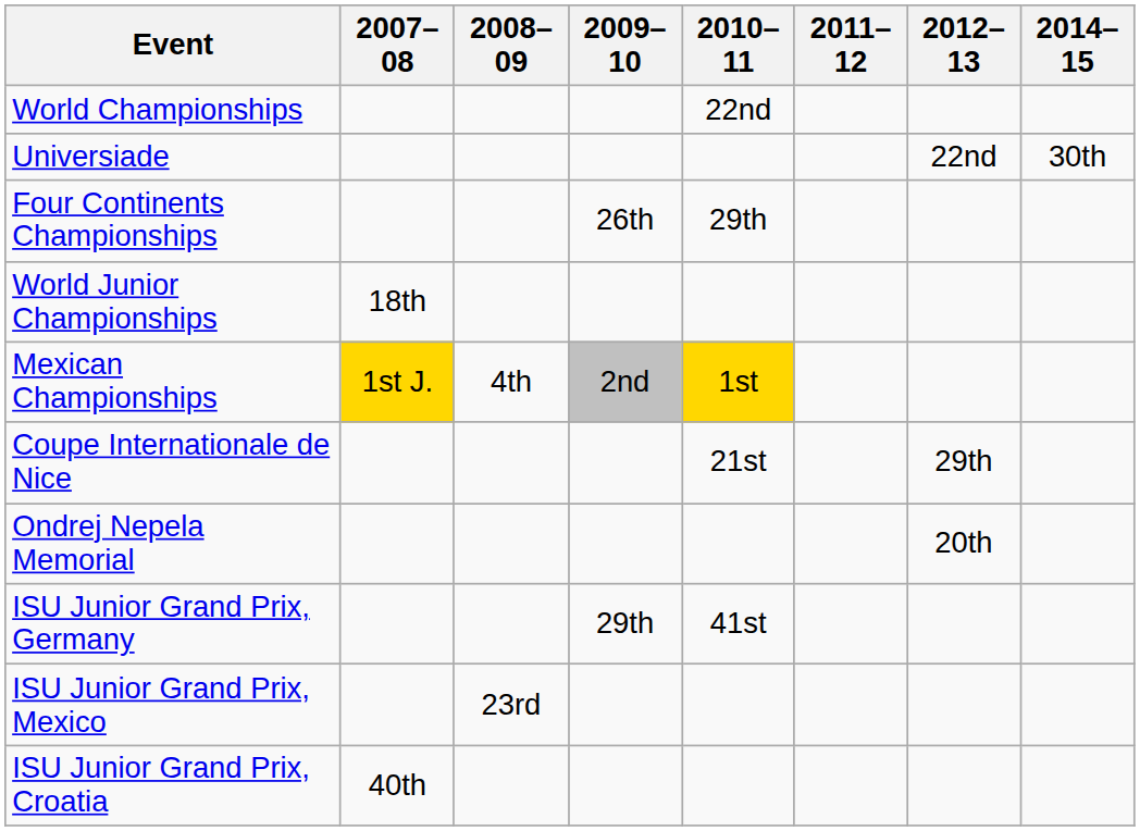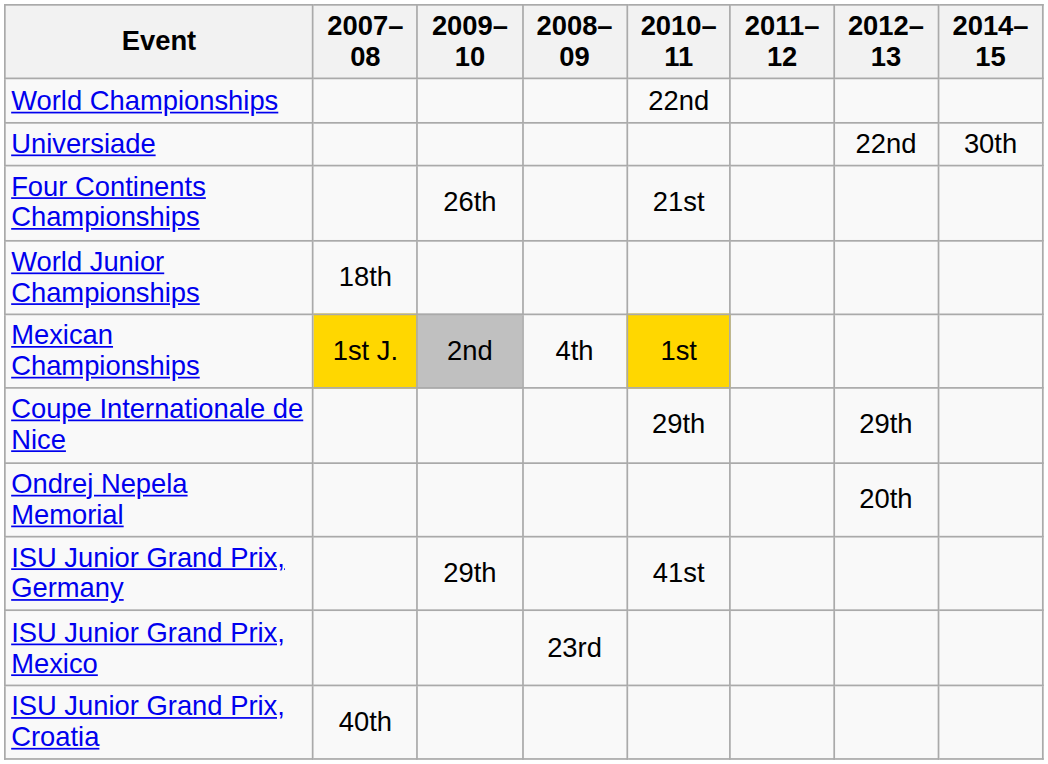 <table class="wikitable">
 <tr>
 <th>Event</th>
 <th>2007–08</th>
+<th>2009–10</th>
 <th>2008–09</th>
-<th>2009–10</th>
 <th>2010–11</th>
 <th>2011–12</th>
 <th>2012–13</th>
 <th>2014–15</th>
 </tr>
 <tr>
 <td><a href='#'>World Championships</a></td>
 <td></td>
 <td></td>
 <td></td>
 <td align="center">22nd</td>
 <td></td>
 <td></td>
 <td></td>
 </tr>
 <tr>
 <td><a href='#'>Universiade</a></td>
 <td></td>
 <td></td>
 <td></td>
 <td></td>
 <td></td>
 <td align="center">22nd</td>
 <td align="center">30th</td>
 </tr>
 <tr>
 <td><a href='#'>Four Continents Championships</a></td>
 <td></td>
+<td align="center">26th</td>
 <td></td>
-<td align="center">26th</td>
-<td align="center">29th</td>
+<td align="center">21st</td>
 <td></td>
 <td></td>
 <td></td>
 </tr>
 <tr>
 <td><a href='#'>World Junior Championships</a></td>
 <td align="center">18th</td>
 <td></td>
 <td></td>
 <td></td>
 <td></td>
 <td></td>
 <td></td>
 </tr>
 <tr>
 <td><a href='#'>Mexican Championships</a></td>
 <td align="center" bgcolor="gold">1st J.</td>
+<td align="center" bgcolor="silver">2nd</td>
 <td align="center">4th</td>
-<td align="center" bgcolor="silver">2nd</td>
 <td align="center" bgcolor="gold">1st</td>
 <td></td>
 <td></td>
 <td></td>
 </tr>
 <tr>
 <td><a href='#'>Coupe Internationale de Nice</a></td>
 <td></td>
 <td></td>
 <td></td>
-<td align="center">21st</td>
+<td align="center">29th</td>
 <td></td>
 <td align="center">29th</td>
 <td></td>
 </tr>
 <tr>
 <td><a href='#'>Ondrej Nepela Memorial</a></td>
 <td></td>
 <td></td>
 <td></td>
 <td></td>
 <td></td>
 <td align="center">20th</td>
 <td></td>
 </tr>
 <tr>
 <td><a href='#'>ISU Junior Grand Prix, Germany</a></td>
 <td></td>
+<td align="center">29th</td>
 <td></td>
-<td align="center">29th</td>
 <td align="center">41st</td>
 <td></td>
 <td></td>
 <td></td>
 </tr>
 <tr>
 <td><a href='#'>ISU Junior Grand Prix, Mexico</a></td>
 <td></td>
+<td></td>
 <td align="center">23rd</td>
-<td></td>
 <td></td>
 <td></td>
 <td></td>
 <td></td>
 </tr>
 <tr>
 <td><a href='#'>ISU Junior Grand Prix, Croatia</a></td>
 <td align="center">40th</td>
 <td></td>
 <td></td>
 <td></td>
 <td></td>
 <td></td>
 <td></td>
 </tr>
 </table>
